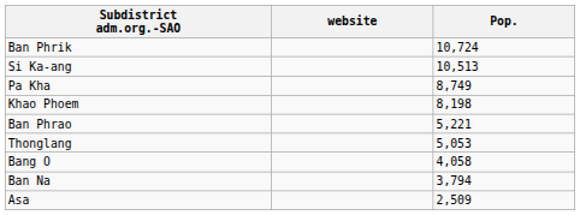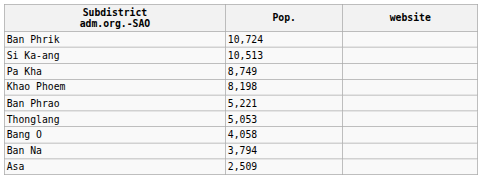 <table class="wikitable" style="width:50%;">
 <tr>
 <th>Subdistrict<br>adm.org.-SAO</th>
+<th>Pop.</th>
 <th>website</th>
-<th>Pop.</th>
 </tr>
 <tr>
 <td>Ban Phrik</td>
+<td>10,724</td>
 <td></td>
-<td>10,724</td>
 </tr>
 <tr>
 <td>Si Ka-ang</td>
+<td>10,513</td>
 <td></td>
-<td>10,513</td>
 </tr>
 <tr>
 <td>Pa Kha</td>
+<td>8,749</td>
 <td></td>
-<td>8,749</td>
 </tr>
 <tr>
 <td>Khao Phoem</td>
+<td>8,198</td>
 <td></td>
-<td>8,198</td>
 </tr>
 <tr>
 <td>Ban Phrao</td>
+<td>5,221</td>
 <td></td>
-<td>5,221</td>
 </tr>
 <tr>
 <td>Thonglang</td>
+<td>5,053</td>
 <td></td>
-<td>5,053</td>
 </tr>
 <tr>
 <td>Bang O</td>
+<td>4,058</td>
 <td></td>
-<td>4,058</td>
 </tr>
 <tr>
 <td>Ban Na</td>
+<td>3,794</td>
 <td></td>
-<td>3,794</td>
 </tr>
 <tr>
 <td>Asa</td>
+<td>2,509</td>
 <td></td>
-<td>2,509</td>
 </tr>
 </table>
